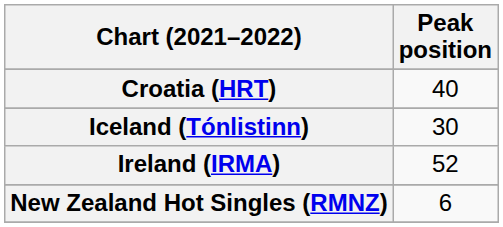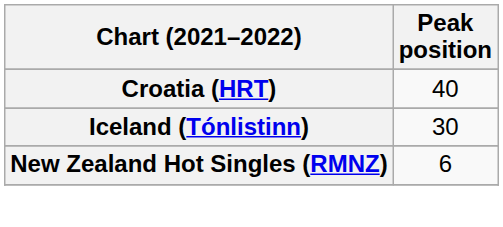 <table class="wikitable sortable plainrowheaders" style="text-align:center">
 <tr>
 <th scope="col">Chart (2021–2022)</th>
 <th scope="col">Peak<br>position</th>
 </tr>
 <tr>
 </tr>
 <tr>
 </tr>
 <tr>
 </tr>
 <tr>
 </tr>
 <tr>
 </tr>
 <tr>
 </tr>
 <tr>
 </tr>
 <tr>
 </tr>
 <tr>
 <th scope="row">Croatia (<a href='#'>HRT</a>)</th>
 <td>40</td>
 </tr>
 <tr>
 </tr>
 <tr>
 </tr>
 <tr>
 </tr>
 <tr>
 </tr>
 <tr>
 <th scope="row">Iceland (<a href='#'>Tónlistinn</a>)</th>
 <td>30</td>
 </tr>
 <tr>
-<th scope="row">Ireland (<a href='#'>IRMA</a>)</th>
-<td>52</td>
-</tr>
-<tr>
 </tr>
 <tr>
 </tr>
 <tr>
 <th scope="row">New Zealand Hot Singles (<a href='#'>RMNZ</a>)</th>
 <td>6</td>
 </tr>
 <tr>
 </tr>
 <tr>
 </tr>
 <tr>
 </tr>
 <tr>
 </tr>
 <tr>
 </tr>
 <tr>
 </tr>
 <tr>
 </tr>
 </table>
